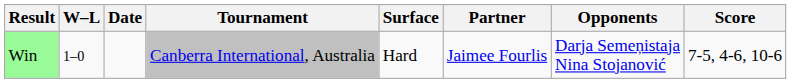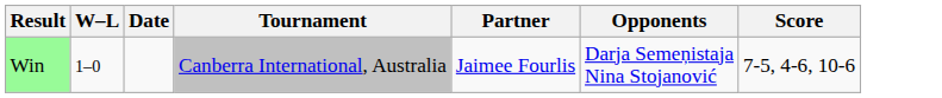 <table class="sortable wikitable">
 <tr>
 <th>Result</th>
 <th class="unsortable">W–L</th>
 <th>Date</th>
 <th>Tournament</th>
-<th>Surface</th>
 <th>Partner</th>
 <th>Opponents</th>
 <th class="unsortable">Score</th>
 </tr>
 <tr>
 <td style="background:#98FB98;">Win</td>
 <td><small>1–0</small></td>
 <td><a href='#'></a></td>
 <td bgcolor=silver><a href='#'>Canberra International</a>, Australia</td>
-<td>Hard</td>
 <td> <a href='#'>Jaimee Fourlis</a></td>
 <td> <a href='#'>Darja Semeņistaja</a> <br>  <a href='#'>Nina Stojanović</a></td>
 <td>7-5, 4-6, 10-6</td>
 </tr>
 </table>
